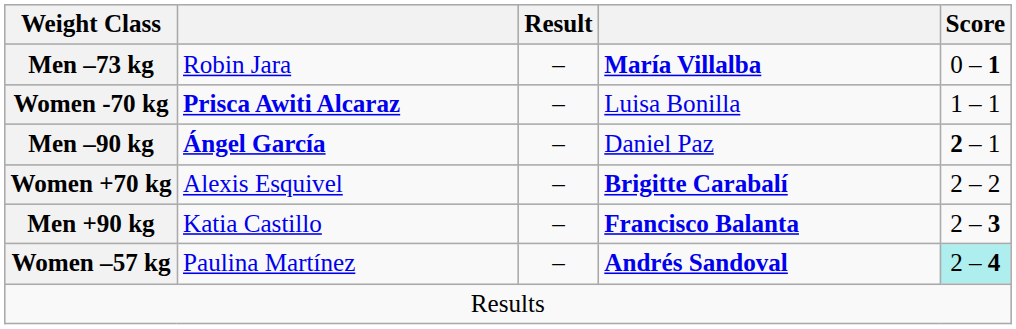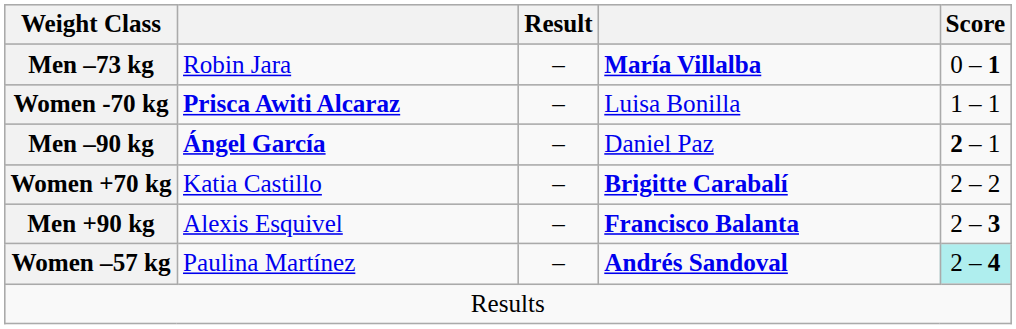 <table class="wikitable">
 <tr>
 <th>Weight Class</th>
 <th style="width:210px;"></th>
 <th>Result</th>
 <th style="width:210px;"></th>
 <th>Score</th>
 </tr>
 <tr>
 <th>Men –73 kg</th>
 <td><a href='#'>Robin Jara</a></td>
 <td align=center> – <strong></strong></td>
 <td><strong><a href='#'>María Villalba</a></strong></td>
 <td align=center>0 – <strong>1</strong></td>
 </tr>
 <tr>
 <th>Women -70 kg</th>
 <td><strong><a href='#'>Prisca Awiti Alcaraz</a></strong></td>
 <td align=center><strong></strong> – <strong></strong></td>
 <td><a href='#'>Luisa Bonilla</a></td>
 <td align=center>1 – 1</td>
 </tr>
 <tr>
 <th>Men –90 kg</th>
 <td><strong><a href='#'>Ángel García</a></strong></td>
 <td align=center><strong></strong> – </td>
 <td><a href='#'>Daniel Paz</a></td>
 <td align=center><strong>2</strong> – 1</td>
 </tr>
 <tr>
 <th>Women +70 kg</th>
-<td><a href='#'>Alexis Esquivel</a></td>
+<td><a href='#'>Katia Castillo</a></td>
 <td align=center> – <strong></strong></td>
 <td><strong><a href='#'>Brigitte Carabalí</a></strong></td>
 <td align=center>2 – 2</td>
 </tr>
 <tr>
 <th>Men +90 kg</th>
-<td><a href='#'>Katia Castillo</a></td>
+<td><a href='#'>Alexis Esquivel</a></td>
 <td align=center> – <strong></strong></td>
 <td><strong><a href='#'>Francisco Balanta</a></strong></td>
 <td align=center>2 – <strong>3</strong></td>
 </tr>
 <tr>
 <th>Women –57 kg</th>
 <td><a href='#'>Paulina Martínez</a></td>
 <td align=center> – <strong></strong></td>
 <td><strong><a href='#'>Andrés Sandoval</a></strong></td>
 <td align=center style="background: paleturquoise;">2 – <strong>4</strong></td>
 </tr>
 <tr>
 <td align=center colspan=5>Results</td>
 </tr>
 </table>
